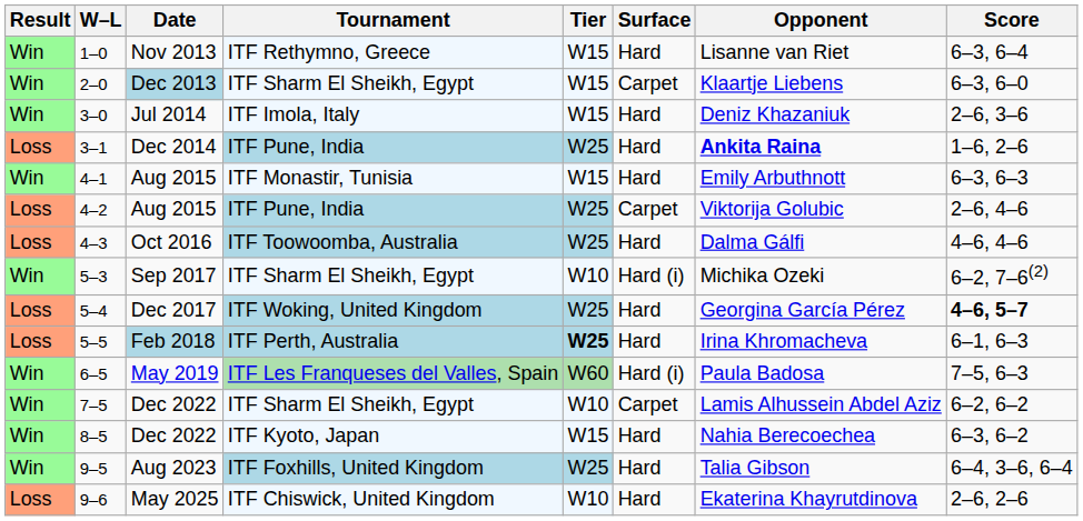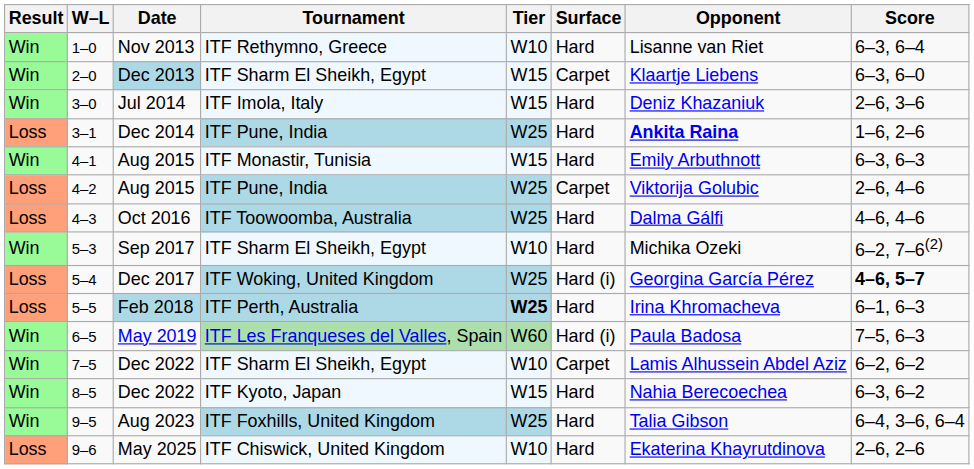 <table class="sortable wikitable">
 <tr>
 <th>Result</th>
 <th class="unsortable">W–L</th>
 <th>Date</th>
 <th>Tournament</th>
 <th>Tier</th>
 <th>Surface</th>
 <th>Opponent</th>
 <th class="unsortable">Score</th>
 </tr>
 <tr>
 <td style="background:#98fb98;">Win</td>
 <td><small>1–0</small></td>
 <td>Nov 2013</td>
 <td style="background:#f0f8ff;">ITF Rethymno, Greece</td>
-<td style="background:#f0f8ff;">W15</td>
+<td style="background:#f0f8ff;">W10</td>
 <td>Hard</td>
 <td> Lisanne van Riet</td>
 <td>6–3, 6–4</td>
 </tr>
 <tr>
 <td style="background:#98fb98;">Win</td>
 <td><small>2–0</small></td>
 <td style="background: lightblue;">Dec 2013</td>
 <td style="background:#f0f8ff;">ITF Sharm El Sheikh, Egypt</td>
 <td style="background:#f0f8ff;">W15</td>
 <td>Carpet</td>
 <td> <a href='#'>Klaartje Liebens</a></td>
 <td>6–3, 6–0</td>
 </tr>
 <tr>
 <td style="background:#98fb98;">Win</td>
 <td><small>3–0</small></td>
 <td>Jul 2014</td>
 <td style="background:#f0f8ff;">ITF Imola, Italy</td>
 <td style="background:#f0f8ff;">W15</td>
 <td>Hard</td>
 <td> <a href='#'>Deniz Khazaniuk</a></td>
 <td>2–6, 3–6</td>
 </tr>
 <tr>
 <td style="background:#ffa07a;">Loss</td>
 <td><small>3–1</small></td>
 <td>Dec 2014</td>
 <td style="background:lightblue;">ITF Pune, India</td>
 <td style="background:lightblue;">W25</td>
 <td>Hard</td>
 <td><strong> <a href='#'>Ankita Raina</a></strong></td>
 <td>1–6, 2–6</td>
 </tr>
 <tr>
 <td style="background:#98fb98;">Win</td>
 <td><small>4–1</small></td>
 <td>Aug 2015</td>
 <td style="background:#f0f8ff;">ITF Monastir, Tunisia</td>
 <td style="background:#f0f8ff;">W15</td>
 <td>Hard</td>
 <td> <a href='#'>Emily Arbuthnott</a></td>
 <td>6–3, 6–3</td>
 </tr>
 <tr>
 <td style="background:#ffa07a;">Loss</td>
 <td><small>4–2</small></td>
 <td>Aug 2015</td>
 <td style="background:lightblue;">ITF Pune, India</td>
 <td style="background:lightblue;">W25</td>
 <td>Carpet</td>
 <td> <a href='#'>Viktorija Golubic</a></td>
 <td>2–6, 4–6</td>
 </tr>
 <tr>
 <td style="background:#ffa07a;">Loss</td>
 <td><small>4–3</small></td>
 <td>Oct 2016</td>
 <td style="background:lightblue;">ITF Toowoomba, Australia</td>
 <td style="background:lightblue;">W25</td>
 <td>Hard</td>
 <td> <a href='#'>Dalma Gálfi</a></td>
 <td>4–6, 4–6</td>
 </tr>
 <tr>
 <td style="background:#98fb98;">Win</td>
 <td><small>5–3</small></td>
 <td>Sep 2017</td>
 <td style="background:#f0f8ff;">ITF Sharm El Sheikh, Egypt</td>
 <td style="background:#f0f8ff;">W10</td>
-<td>Hard (i)</td>
+<td>Hard</td>
 <td> Michika Ozeki</td>
 <td>6–2, 7–6<sup>(2)</sup></td>
 </tr>
 <tr>
 <td style="background:#ffa07a;">Loss</td>
 <td><small>5–4</small></td>
 <td>Dec 2017</td>
 <td style="background:lightblue;">ITF Woking, United Kingdom</td>
 <td style="background:lightblue;">W25</td>
-<td>Hard</td>
+<td>Hard (i)</td>
 <td> <a href='#'>Georgina García Pérez</a></td>
 <td><strong>4–6, 5–7</strong></td>
 </tr>
 <tr>
 <td style="background:#ffa07a;">Loss</td>
 <td><small>5–5</small></td>
 <td style="background: lightblue;">Feb 2018</td>
 <td style="background:lightblue;">ITF Perth, Australia</td>
 <td style="background:lightblue;"><strong>W25</strong></td>
 <td>Hard</td>
 <td> <a href='#'>Irina Khromacheva</a></td>
 <td>6–1, 6–3</td>
 </tr>
 <tr>
 <td style="background:#98fb98;">Win</td>
 <td><small>6–5</small></td>
 <td><a href='#'>May 2019</a></td>
 <td style="background:#addfad;"><a href='#'>ITF Les Franqueses del Valles</a>, Spain</td>
 <td style="background:#addfad;">W60</td>
 <td>Hard (i)</td>
 <td> <a href='#'>Paula Badosa</a></td>
 <td>7–5, 6–3</td>
 </tr>
 <tr>
 <td style="background:#98fb98;">Win</td>
 <td><small>7–5</small></td>
 <td>Dec 2022</td>
 <td style="background:#f0f8ff;">ITF Sharm El Sheikh, Egypt</td>
 <td style="background:#f0f8ff;">W10</td>
 <td>Carpet</td>
 <td> <a href='#'>Lamis Alhussein Abdel Aziz</a></td>
 <td>6–2, 6–2</td>
 </tr>
 <tr>
 <td style="background:#98fb98;">Win</td>
 <td><small>8–5</small></td>
 <td>Dec 2022</td>
 <td style="background:#f0f8ff;">ITF Kyoto, Japan</td>
 <td style="background:#f0f8ff;">W15</td>
 <td>Hard</td>
 <td> <a href='#'>Nahia Berecoechea</a></td>
 <td>6–3, 6–2</td>
 </tr>
 <tr>
 <td style="background:#98fb98;">Win</td>
 <td><small>9–5</small></td>
 <td>Aug 2023</td>
 <td style="background:lightblue;">ITF Foxhills, United Kingdom</td>
 <td style="background:lightblue;">W25</td>
 <td>Hard</td>
 <td> <a href='#'>Talia Gibson</a></td>
 <td>6–4, 3–6, 6–4</td>
 </tr>
 <tr>
 <td style="background:#ffa07a;">Loss</td>
 <td><small>9–6</small></td>
 <td>May 2025</td>
 <td style="background:#f0f8ff;">ITF Chiswick, United Kingdom</td>
 <td style="background:#f0f8ff;">W10</td>
 <td>Hard</td>
 <td> <a href='#'>Ekaterina Khayrutdinova</a></td>
 <td>2–6, 2–6</td>
 </tr>
 </table>
